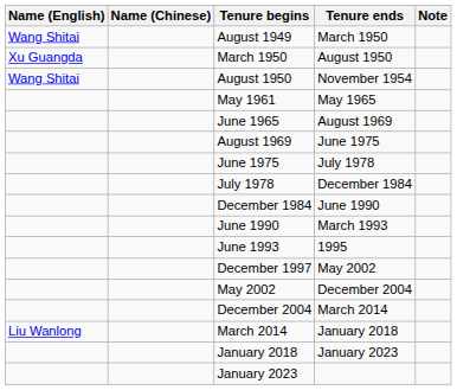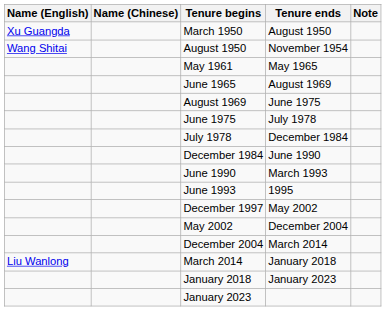 <table class="wikitable">
 <tr>
 <th>Name (English)</th>
 <th>Name (Chinese)</th>
 <th>Tenure begins</th>
 <th>Tenure ends</th>
 <th>Note</th>
-</tr>
-<tr>
-<td><a href='#'>Wang Shitai</a></td>
-<td></td>
-<td>August 1949</td>
-<td>March 1950</td>
-<td></td>
 </tr>
 <tr>
 <td><a href='#'>Xu Guangda</a></td>
 <td></td>
 <td>March 1950</td>
 <td>August 1950</td>
 <td></td>
 </tr>
 <tr>
 <td><a href='#'>Wang Shitai</a></td>
 <td></td>
 <td>August 1950</td>
 <td>November 1954</td>
 <td></td>
 </tr>
 <tr>
 <td></td>
 <td></td>
 <td>May 1961</td>
 <td>May 1965</td>
 <td></td>
 </tr>
 <tr>
 <td></td>
 <td></td>
 <td>June 1965</td>
 <td>August 1969</td>
 <td></td>
 </tr>
 <tr>
 <td></td>
 <td></td>
 <td>August 1969</td>
 <td>June 1975</td>
 <td></td>
 </tr>
 <tr>
 <td></td>
 <td></td>
 <td>June 1975</td>
 <td>July 1978</td>
 <td></td>
 </tr>
 <tr>
 <td></td>
 <td></td>
 <td>July 1978</td>
 <td>December 1984</td>
 <td></td>
 </tr>
 <tr>
 <td></td>
 <td></td>
 <td>December 1984</td>
 <td>June 1990</td>
 <td></td>
 </tr>
 <tr>
 <td></td>
 <td></td>
 <td>June 1990</td>
 <td>March 1993</td>
 <td></td>
 </tr>
 <tr>
 <td></td>
 <td></td>
 <td>June 1993</td>
 <td>1995</td>
 <td></td>
 </tr>
 <tr>
 <td></td>
 <td></td>
 <td>December 1997</td>
 <td>May 2002</td>
 <td></td>
 </tr>
 <tr>
 <td></td>
 <td></td>
 <td>May 2002</td>
 <td>December 2004</td>
 <td></td>
 </tr>
 <tr>
 <td></td>
 <td></td>
 <td>December 2004</td>
 <td>March 2014</td>
 <td></td>
 </tr>
 <tr>
 <td><a href='#'>Liu Wanlong</a></td>
 <td></td>
 <td>March 2014</td>
 <td>January 2018</td>
 <td></td>
 </tr>
 <tr>
 <td></td>
 <td></td>
 <td>January 2018</td>
 <td>January 2023</td>
 <td></td>
 </tr>
 <tr>
 <td></td>
 <td></td>
 <td>January 2023</td>
 <td></td>
 <td></td>
 </tr>
 </table>
